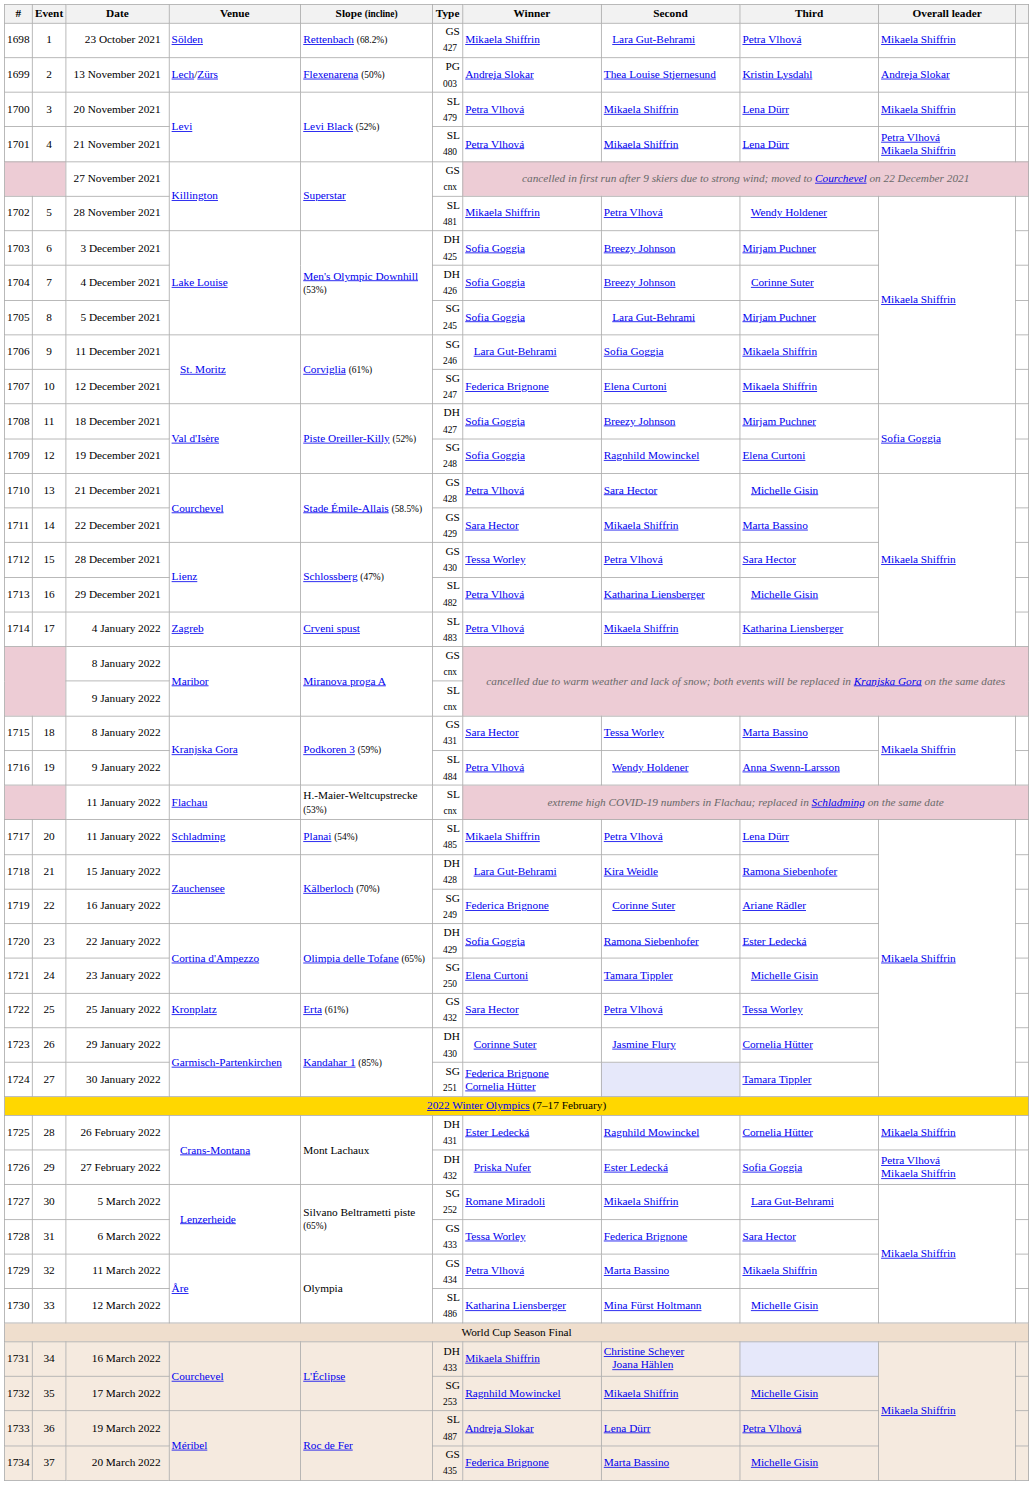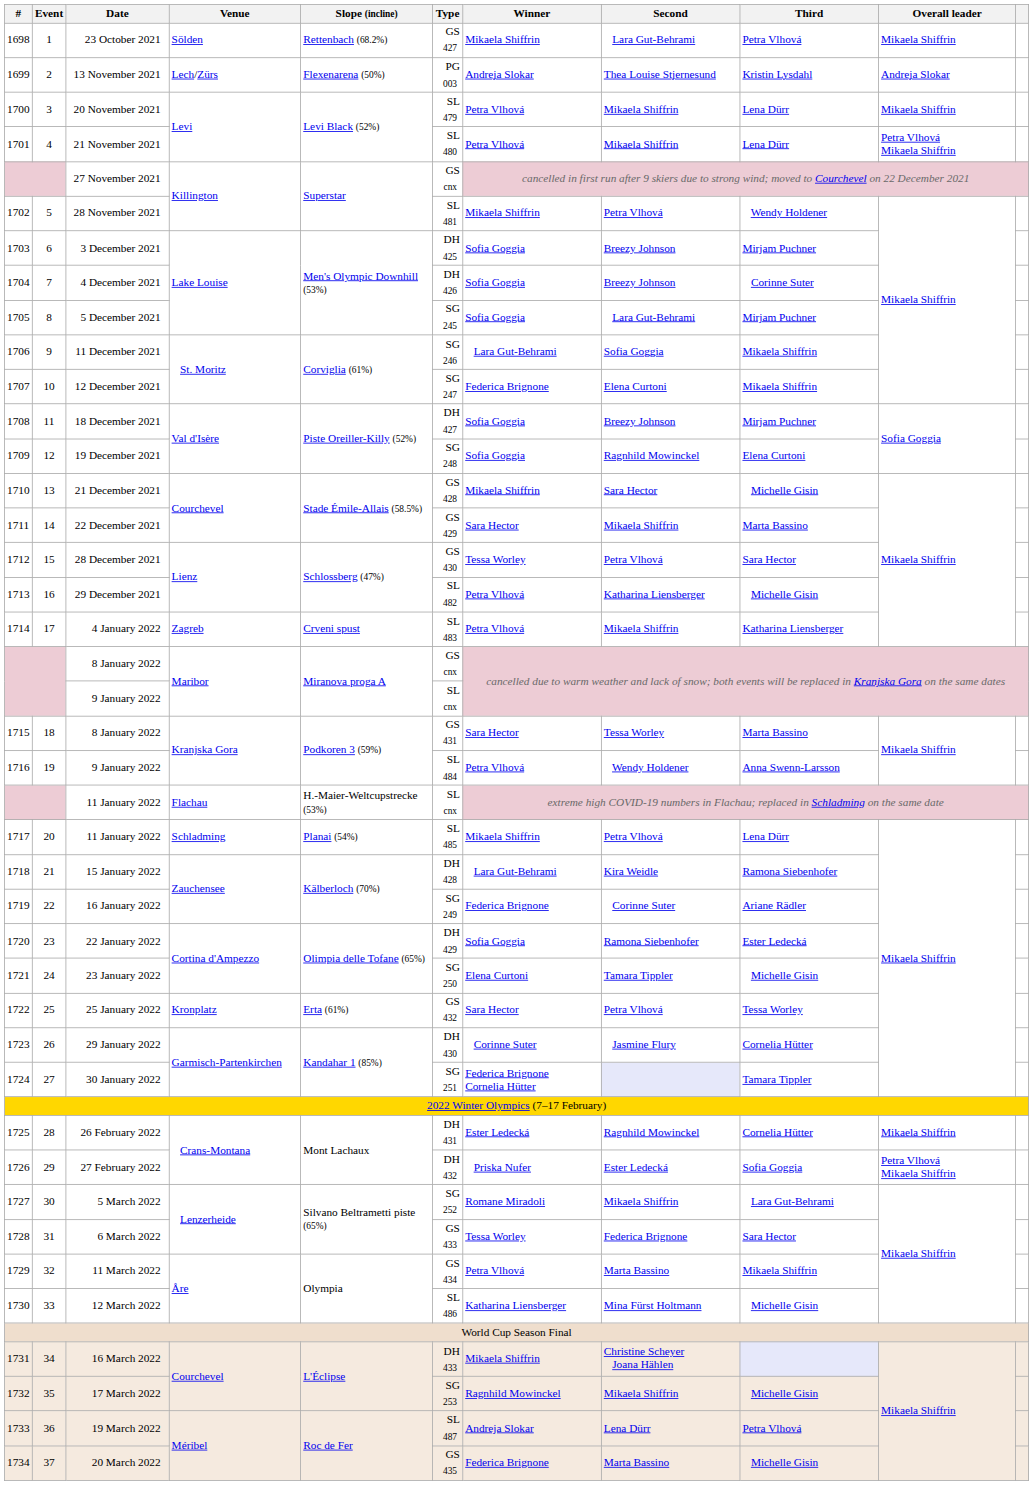 <table class="wikitable sortable" style="background:#fff; font-size:86%; line-height:16px; border:grey solid 1px; border-collapse:collapse;">
 <tr>
 <th style="width:18px;">#</th>
 <th style="width:30px;">Event</th>
 <th style="width:124px;">Date</th>
 <th style="width:160px;">Venue</th>
 <th style="width:160px;">Slope <small>(incline)</small></th>
 <th style="width:30px;">Type</th>
 <th style="width:170px;">Winner</th>
 <th style="width:170px;">Second</th>
 <th style="width:170px;">Third</th>
 <th style="width:170px;">Overall leader</th>
 <th scope="col" style="width:10px;"></th>
 </tr>
 <tr>
 <td>1698</td>
 <td align=center>1</td>
 <td align=right>23 October 2021  </td>
 <td> <a href='#'>Sölden</a></td>
 <td><a href='#'>Rettenbach</a> <small>(68.2%)</small></td>
 <td align=right>GS <sub>427</sub> </td>
 <td> <a href='#'>Mikaela Shiffrin</a></td>
 <td>   <a href='#'>Lara Gut-Behrami</a></td>
 <td> <a href='#'>Petra Vlhová</a></td>
 <td> <a href='#'>Mikaela Shiffrin</a></td>
 <td></td>
 </tr>
 <tr>
 <td>1699</td>
 <td align=center>2</td>
 <td align=right>13 November 2021  </td>
 <td> <a href='#'>Lech</a>/<a href='#'>Zürs</a></td>
 <td><a href='#'>Flexenarena</a> <small>(50%)</small></td>
 <td align=right>PG <sub>003</sub> </td>
 <td> <a href='#'>Andreja Slokar</a></td>
 <td> <a href='#'>Thea Louise Stjernesund</a></td>
 <td> <a href='#'>Kristin Lysdahl</a></td>
 <td> <a href='#'>Andreja Slokar</a></td>
 <td></td>
 </tr>
 <tr>
 <td>1700</td>
 <td align=center>3</td>
 <td align=right>20 November 2021  </td>
 <td rowspan=2> <a href='#'>Levi</a></td>
 <td rowspan=2><a href='#'>Levi Black</a> <small>(52%)</small></td>
 <td align=right>SL <sub>479</sub> </td>
 <td> <a href='#'>Petra Vlhová</a></td>
 <td> <a href='#'>Mikaela Shiffrin</a></td>
 <td> <a href='#'>Lena Dürr</a></td>
 <td> <a href='#'>Mikaela Shiffrin</a></td>
 <td></td>
 </tr>
 <tr>
 <td>1701</td>
 <td align=center>4</td>
 <td align=right>21 November 2021  </td>
 <td align=right>SL <sub>480</sub> </td>
 <td> <a href='#'>Petra Vlhová</a></td>
 <td> <a href='#'>Mikaela Shiffrin</a></td>
 <td> <a href='#'>Lena Dürr</a></td>
 <td> <a href='#'>Petra Vlhová</a><br> <a href='#'>Mikaela Shiffrin</a></td>
 <td></td>
 </tr>
 <tr>
 <td colspan="2" bgcolor="EDCCD5"></td>
 <td align=right>27 November 2021  </td>
 <td rowspan=2> <a href='#'>Killington</a></td>
 <td rowspan=2><a href='#'>Superstar</a></td>
 <td align=right>GS <sub>cnx</sub> </td>
 <td colspan=5 align=center bgcolor="EDCCD5" style=color:#696969><em>cancelled in first run after 9 skiers due to strong wind; moved to <a href='#'>Courchevel</a> on 22 December 2021</em></td>
 </tr>
 <tr>
 <td>1702</td>
 <td align=center>5</td>
 <td align=right>28 November 2021  </td>
 <td align=right>SL <sub>481</sub> </td>
 <td> <a href='#'>Mikaela Shiffrin</a></td>
 <td> <a href='#'>Petra Vlhová</a></td>
 <td>   <a href='#'>Wendy Holdener</a></td>
 <td rowspan="6"> <a href='#'>Mikaela Shiffrin</a></td>
 <td></td>
 </tr>
 <tr>
 <td>1703</td>
 <td align=center>6</td>
 <td align=right>3 December 2021  </td>
 <td rowspan=3> <a href='#'>Lake Louise</a></td>
 <td rowspan=3><a href='#'>Men's Olympic Downhill</a> <small>(53%)</small></td>
 <td align=right>DH <sub>425</sub> </td>
 <td> <a href='#'>Sofia Goggia</a></td>
 <td> <a href='#'>Breezy Johnson</a></td>
 <td> <a href='#'>Mirjam Puchner</a></td>
 <td></td>
 </tr>
 <tr>
 <td>1704</td>
 <td align=center>7</td>
 <td align=right>4 December 2021  </td>
 <td align=right>DH <sub>426</sub> </td>
 <td> <a href='#'>Sofia Goggia</a></td>
 <td> <a href='#'>Breezy Johnson</a></td>
 <td>   <a href='#'>Corinne Suter</a></td>
 <td></td>
 </tr>
 <tr>
 <td>1705</td>
 <td align=center>8</td>
 <td align=right>5 December 2021  </td>
 <td align=right>SG <sub>245</sub> </td>
 <td> <a href='#'>Sofia Goggia</a></td>
 <td>   <a href='#'>Lara Gut-Behrami</a></td>
 <td> <a href='#'>Mirjam Puchner</a></td>
 <td></td>
 </tr>
 <tr>
 <td>1706</td>
 <td align=center>9</td>
 <td align=right>11 December 2021  </td>
 <td rowspan=2>   <a href='#'>St. Moritz</a></td>
 <td rowspan=2><a href='#'>Corviglia</a> <small>(61%)</small></td>
 <td align=right>SG <sub>246</sub> </td>
 <td>   <a href='#'>Lara Gut-Behrami</a></td>
 <td> <a href='#'>Sofia Goggia</a></td>
 <td> <a href='#'>Mikaela Shiffrin</a></td>
 <td></td>
 </tr>
 <tr>
 <td>1707</td>
 <td align=center>10</td>
 <td align=right>12 December 2021  </td>
 <td align=right>SG <sub>247</sub> </td>
 <td> <a href='#'>Federica Brignone</a></td>
 <td> <a href='#'>Elena Curtoni</a></td>
 <td> <a href='#'>Mikaela Shiffrin</a></td>
 <td></td>
 </tr>
 <tr>
 <td>1708</td>
 <td align=center>11</td>
 <td align=right>18 December 2021  </td>
 <td rowspan=2> <a href='#'>Val d'Isère</a></td>
 <td rowspan=2><a href='#'>Piste Oreiller-Killy</a> <small>(52%)</small></td>
 <td align=right>DH <sub>427</sub> </td>
 <td> <a href='#'>Sofia Goggia</a></td>
 <td> <a href='#'>Breezy Johnson</a></td>
 <td> <a href='#'>Mirjam Puchner</a></td>
 <td rowspan=2> <a href='#'>Sofia Goggia</a></td>
 <td></td>
 </tr>
 <tr>
 <td>1709</td>
 <td align=center>12</td>
 <td align=right>19 December 2021  </td>
 <td align=right>SG <sub>248</sub> </td>
 <td> <a href='#'>Sofia Goggia</a></td>
 <td> <a href='#'>Ragnhild Mowinckel</a></td>
 <td> <a href='#'>Elena Curtoni</a></td>
 <td></td>
 </tr>
 <tr>
 <td>1710</td>
 <td align=center>13</td>
 <td align=right>21 December 2021  </td>
 <td rowspan="2"> <a href='#'>Courchevel</a></td>
 <td rowspan="2"><a href='#'>Stade Émile-Allais</a> <small>(58.5%)</small></td>
 <td align=right>GS <sub>428</sub> </td>
-<td> <a href='#'>Petra Vlhová</a></td>
+<td> <a href='#'>Mikaela Shiffrin</a></td>
 <td> <a href='#'>Sara Hector</a></td>
 <td>   <a href='#'>Michelle Gisin</a></td>
 <td rowspan=5> <a href='#'>Mikaela Shiffrin</a></td>
 <td></td>
 </tr>
 <tr>
 <td>1711</td>
 <td align=center>14</td>
 <td align=right>22 December 2021  </td>
 <td align=right>GS <sub>429</sub> </td>
 <td> <a href='#'>Sara Hector</a></td>
 <td> <a href='#'>Mikaela Shiffrin</a></td>
 <td> <a href='#'>Marta Bassino</a></td>
 <td></td>
 </tr>
 <tr>
 <td>1712</td>
 <td align="center">15</td>
 <td align="right">28 December 2021  </td>
 <td rowspan="2"> <a href='#'>Lienz</a></td>
 <td rowspan="2"><a href='#'>Schlossberg</a> <small>(47%)</small></td>
 <td align="right">GS <sub>430</sub> </td>
 <td> <a href='#'>Tessa Worley</a></td>
 <td> <a href='#'>Petra Vlhová</a></td>
 <td> <a href='#'>Sara Hector</a></td>
 <td></td>
 </tr>
 <tr>
 <td>1713</td>
 <td align="center">16</td>
 <td align="right">29 December 2021  </td>
 <td align="right">SL <sub>482</sub> </td>
 <td> <a href='#'>Petra Vlhová</a></td>
 <td> <a href='#'>Katharina Liensberger</a></td>
 <td>   <a href='#'>Michelle Gisin</a></td>
 <td></td>
 </tr>
 <tr>
 <td>1714</td>
 <td align="center">17</td>
 <td align="right">4 January 2022  </td>
 <td> <a href='#'>Zagreb</a></td>
 <td><a href='#'>Crveni spust</a></td>
 <td align="right">SL <sub>483</sub> </td>
 <td> <a href='#'>Petra Vlhová</a></td>
 <td> <a href='#'>Mikaela Shiffrin</a></td>
 <td> <a href='#'>Katharina Liensberger</a></td>
 <td></td>
 </tr>
 <tr>
 <td colspan="2" rowspan="2" bgcolor="EDCCD5"></td>
 <td align="right">8 January 2022  </td>
 <td rowspan="2"> <a href='#'>Maribor</a></td>
 <td rowspan="2"><a href='#'>Miranova proga A</a></td>
 <td align="right">GS <sub>cnx</sub> </td>
 <td colspan=5 align=center bgcolor="EDCCD5" style=color:#696969 rowspan=2><em>cancelled due to warm weather and lack of snow; both events will be replaced in <a href='#'>Kranjska Gora</a> on the same dates</em></td>
 </tr>
 <tr>
 <td align="right">9 January 2022  </td>
 <td align="right">SL <sub>cnx</sub> </td>
 </tr>
 <tr>
 <td>1715</td>
 <td align="center">18</td>
 <td align="right">8 January 2022  </td>
 <td rowspan=2> <a href='#'>Kranjska Gora</a></td>
 <td rowspan=2><a href='#'>Podkoren 3</a> <small>(59%)</small></td>
 <td align=right>GS <sub>431</sub> </td>
 <td> <a href='#'>Sara Hector</a></td>
 <td> <a href='#'>Tessa Worley</a></td>
 <td> <a href='#'>Marta Bassino</a></td>
 <td rowspan=2> <a href='#'>Mikaela Shiffrin</a></td>
 <td></td>
 </tr>
 <tr>
 <td>1716</td>
 <td align="center">19</td>
 <td align="right">9 January 2022  </td>
 <td align=right>SL <sub>484</sub> </td>
 <td> <a href='#'>Petra Vlhová</a></td>
 <td>   <a href='#'>Wendy Holdener</a></td>
 <td> <a href='#'>Anna Swenn-Larsson</a></td>
 <td></td>
 </tr>
 <tr>
 <td colspan="2" bgcolor="EDCCD5"></td>
 <td align="right">11 January 2022  </td>
 <td> <a href='#'>Flachau</a></td>
 <td>H.-Maier-Weltcupstrecke <small>(53%)</small></td>
 <td align=right>SL <sub>cnx</sub> </td>
 <td colspan=5 align=center bgcolor="EDCCD5" style=color:#696969><em>extreme high COVID-19 numbers in Flachau; replaced in <a href='#'>Schladming</a> on the same date</em></td>
 </tr>
 <tr>
 <td>1717</td>
 <td align="center">20</td>
 <td align="right">11 January 2022  </td>
 <td> <a href='#'>Schladming</a></td>
 <td><a href='#'>Planai</a> <small>(54%)</small></td>
 <td align="right">SL <sub>485</sub> </td>
 <td> <a href='#'>Mikaela Shiffrin</a></td>
 <td> <a href='#'>Petra Vlhová</a></td>
 <td> <a href='#'>Lena Dürr</a></td>
 <td rowspan=8> <a href='#'>Mikaela Shiffrin</a></td>
 <td></td>
 </tr>
 <tr>
 <td>1718</td>
 <td align="center">21</td>
 <td align="right">15 January 2022  </td>
 <td rowspan="2"> <a href='#'>Zauchensee</a></td>
 <td rowspan="2"><a href='#'>Kälberloch</a> <small>(70%)</small></td>
 <td align="right">DH <sub>428</sub> </td>
 <td>   <a href='#'>Lara Gut-Behrami</a></td>
 <td> <a href='#'>Kira Weidle</a></td>
 <td> <a href='#'>Ramona Siebenhofer</a></td>
 <td></td>
 </tr>
 <tr>
 <td>1719</td>
 <td align="center">22</td>
 <td align="right">16 January 2022  </td>
 <td align="right">SG <sub>249</sub> </td>
 <td> <a href='#'>Federica Brignone</a></td>
 <td>   <a href='#'>Corinne Suter</a></td>
 <td> <a href='#'>Ariane Rädler</a></td>
 <td></td>
 </tr>
 <tr>
 <td>1720</td>
 <td align="center">23</td>
 <td align="right">22 January 2022  </td>
 <td rowspan="2"> <a href='#'>Cortina d'Ampezzo</a></td>
 <td rowspan="2"><a href='#'>Olimpia delle Tofane</a> <small>(65%)</small></td>
 <td align="right">DH <sub>429</sub> </td>
 <td> <a href='#'>Sofia Goggia</a></td>
 <td> <a href='#'>Ramona Siebenhofer</a></td>
 <td> <a href='#'>Ester Ledecká</a></td>
 <td></td>
 </tr>
 <tr>
 <td>1721</td>
 <td align="center">24</td>
 <td align="right">23 January 2022  </td>
 <td align="right">SG <sub>250</sub> </td>
 <td> <a href='#'>Elena Curtoni</a></td>
 <td> <a href='#'>Tamara Tippler</a></td>
 <td>   <a href='#'>Michelle Gisin</a></td>
 <td></td>
 </tr>
 <tr>
 <td>1722</td>
 <td align="center">25</td>
 <td align="right">25 January 2022  </td>
 <td> <a href='#'>Kronplatz</a></td>
 <td><a href='#'>Erta</a> <small>(61%)</small></td>
 <td align="right">GS <sub>432</sub> </td>
 <td> <a href='#'>Sara Hector</a></td>
 <td> <a href='#'>Petra Vlhová</a></td>
 <td> <a href='#'>Tessa Worley</a></td>
 <td></td>
 </tr>
 <tr>
 <td>1723</td>
 <td align="center">26</td>
 <td align="right">29 January 2022  </td>
 <td rowspan="2"> <a href='#'>Garmisch-Partenkirchen</a></td>
 <td rowspan="2"><a href='#'>Kandahar 1</a> <small>(85%)</small></td>
 <td align="right">DH <sub>430</sub> </td>
 <td>   <a href='#'>Corinne Suter</a></td>
 <td>   <a href='#'>Jasmine Flury</a></td>
 <td> <a href='#'>Cornelia Hütter</a></td>
 <td></td>
 </tr>
 <tr>
 <td>1724</td>
 <td align="center">27</td>
 <td align="right">30 January 2022  </td>
 <td align="right">SG <sub>251</sub> </td>
 <td> <a href='#'>Federica Brignone</a><br> <a href='#'>Cornelia Hütter</a></td>
 <td bgcolor="E6E8FA"></td>
 <td> <a href='#'>Tamara Tippler</a></td>
 <td></td>
 </tr>
 <tr style="background:gold">
 <td colspan=11 align=center><a href='#'>2022 Winter Olympics</a> (7–17 February)</td>
 </tr>
 <tr>
 <td>1725</td>
 <td align="center">28</td>
 <td align="right">26 February 2022  </td>
 <td rowspan=2>   <a href='#'>Crans-Montana</a></td>
 <td rowspan=2>Mont Lachaux</td>
 <td align=right>DH <sub>431</sub> </td>
 <td> <a href='#'>Ester Ledecká</a></td>
 <td> <a href='#'>Ragnhild Mowinckel</a></td>
 <td> <a href='#'>Cornelia Hütter</a></td>
 <td> <a href='#'>Mikaela Shiffrin</a></td>
 <td></td>
 </tr>
 <tr>
 <td>1726</td>
 <td align="center">29</td>
 <td align="right">27 February 2022  </td>
 <td align=right>DH <sub>432</sub> </td>
 <td>   <a href='#'>Priska Nufer</a></td>
 <td> <a href='#'>Ester Ledecká</a></td>
 <td> <a href='#'>Sofia Goggia</a></td>
 <td> <a href='#'>Petra Vlhová</a><br> <a href='#'>Mikaela Shiffrin</a></td>
 <td></td>
 </tr>
 <tr>
 <td>1727</td>
 <td align="center">30</td>
 <td align="right">5 March 2022  </td>
 <td rowspan=2>   <a href='#'>Lenzerheide</a></td>
 <td rowspan=2>Silvano Beltrametti piste <small>(65%)</small></td>
 <td align=right>SG <sub>252</sub> </td>
 <td> <a href='#'>Romane Miradoli</a></td>
 <td> <a href='#'>Mikaela Shiffrin</a></td>
 <td>   <a href='#'>Lara Gut-Behrami</a></td>
 <td rowspan="4"> <a href='#'>Mikaela Shiffrin</a></td>
 <td></td>
 </tr>
 <tr>
 <td>1728</td>
 <td align="center">31</td>
 <td align="right">6 March 2022  </td>
 <td align=right>GS <sub>433</sub> </td>
 <td> <a href='#'>Tessa Worley</a></td>
 <td> <a href='#'>Federica Brignone</a></td>
 <td> <a href='#'>Sara Hector</a></td>
 <td></td>
 </tr>
 <tr>
 <td>1729</td>
 <td align="center">32</td>
 <td align="right">11 March 2022  </td>
 <td rowspan=2> <a href='#'>Åre</a></td>
 <td rowspan=2>Olympia</td>
 <td align=right>GS <sub>434</sub> </td>
 <td> <a href='#'>Petra Vlhová</a></td>
 <td> <a href='#'>Marta Bassino</a></td>
 <td> <a href='#'>Mikaela Shiffrin</a></td>
 <td></td>
 </tr>
 <tr>
 <td>1730</td>
 <td align="center">33</td>
 <td align="right">12 March 2022  </td>
 <td align=right>SL <sub>486</sub> </td>
 <td> <a href='#'>Katharina Liensberger</a></td>
 <td> <a href='#'>Mina Fürst Holtmann</a></td>
 <td>   <a href='#'>Michelle Gisin</a></td>
 <td></td>
 </tr>
 <tr rowspan=2|>
 <td bgcolor=#EFDECD colspan=11 align=center>World Cup Season Final</td>
 </tr>
 <tr bgcolor=#F5EADF>
 <td>1731</td>
 <td align="center">34</td>
 <td align="right">16 March 2022  </td>
 <td rowspan=2> <a href='#'>Courchevel</a></td>
 <td rowspan=2><a href='#'>L'Éclipse</a></td>
 <td align=right>DH <sub>433</sub> </td>
 <td> <a href='#'>Mikaela Shiffrin</a></td>
 <td> <a href='#'>Christine Scheyer</a><br>   <a href='#'>Joana Hählen</a></td>
 <td bgcolor="E6E8FA"></td>
 <td rowspan=4> <a href='#'>Mikaela Shiffrin</a></td>
 <td></td>
 </tr>
 <tr bgcolor=#F5EADF>
 <td>1732</td>
 <td align="center">35</td>
 <td align="right">17 March 2022  </td>
 <td align=right>SG <sub>253</sub> </td>
 <td> <a href='#'>Ragnhild Mowinckel</a></td>
 <td> <a href='#'>Mikaela Shiffrin</a></td>
 <td>   <a href='#'>Michelle Gisin</a></td>
 <td></td>
 </tr>
 <tr bgcolor=#F5EADF>
 <td>1733</td>
 <td align="center">36</td>
 <td align="right">19 March 2022  </td>
 <td rowspan=2> <a href='#'>Méribel</a></td>
 <td rowspan=2><a href='#'>Roc de Fer</a></td>
 <td align=right>SL <sub>487</sub> </td>
 <td> <a href='#'>Andreja Slokar</a></td>
 <td> <a href='#'>Lena Dürr</a></td>
 <td> <a href='#'>Petra Vlhová</a></td>
 <td></td>
 </tr>
 <tr bgcolor=#F5EADF>
 <td>1734</td>
 <td align="center">37</td>
 <td align="right">20 March 2022  </td>
 <td align=right>GS <sub>435</sub> </td>
 <td> <a href='#'>Federica Brignone</a></td>
 <td> <a href='#'>Marta Bassino</a></td>
 <td>   <a href='#'>Michelle Gisin</a></td>
 <td></td>
 </tr>
 </table>
